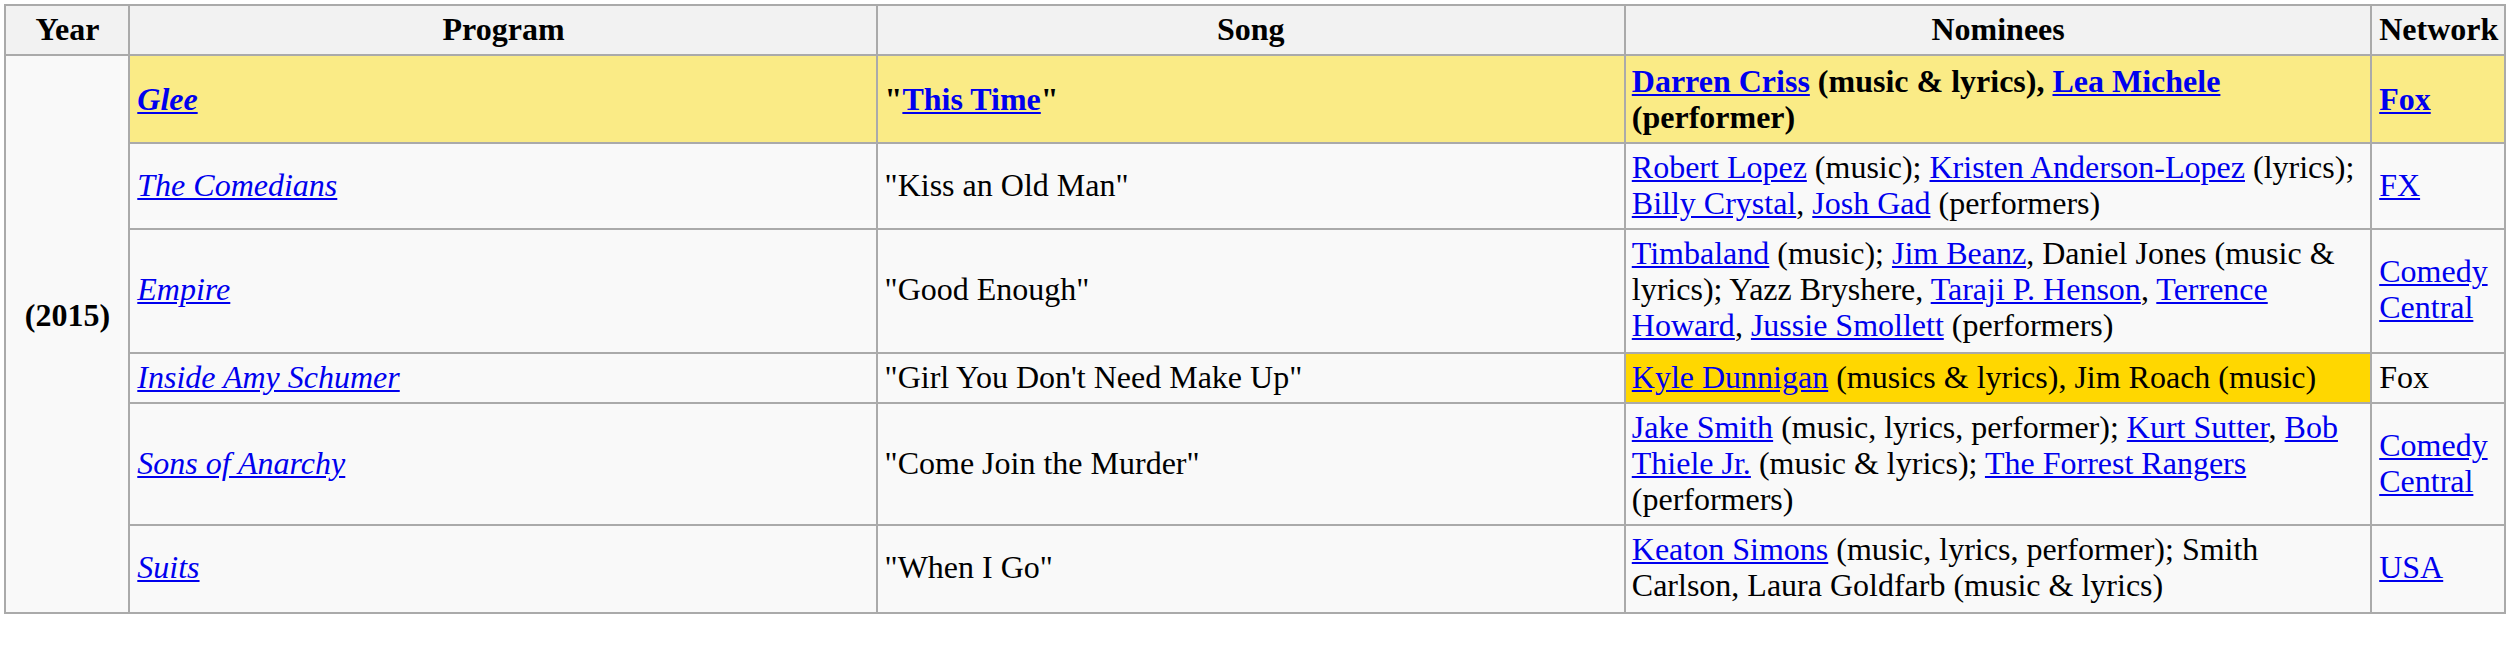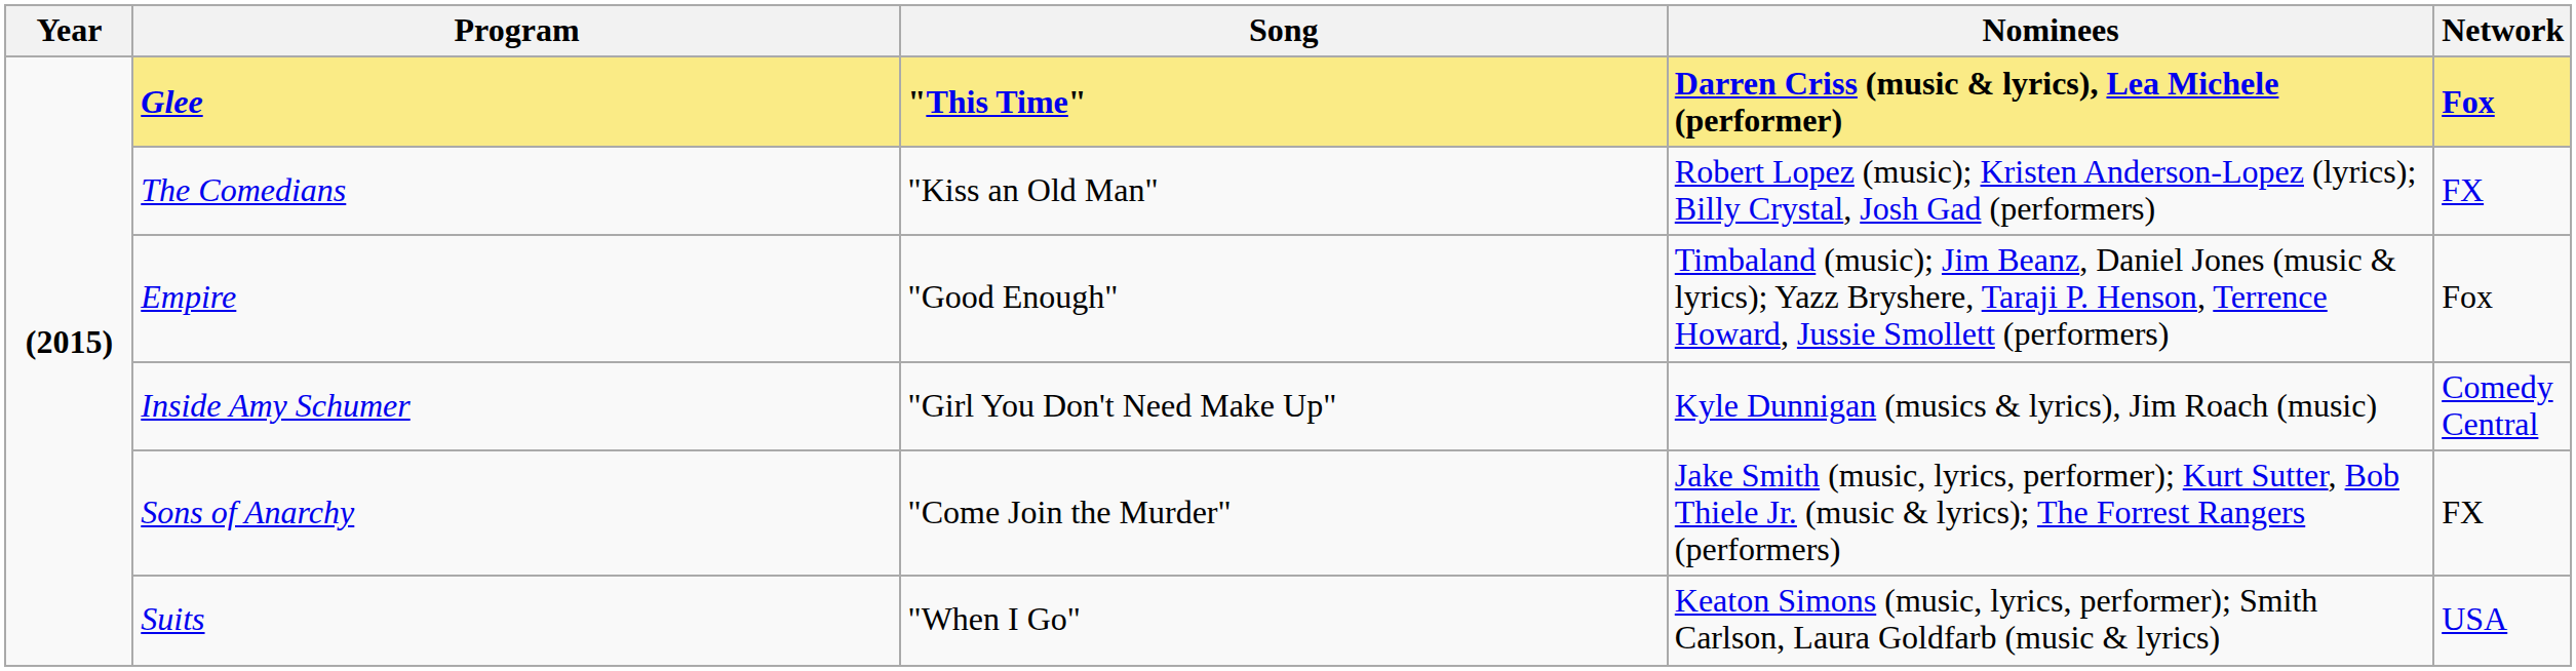 <table class="wikitable" style="width:99%;" cellpadding="5">
 <tr>
 <th width="5%">Year</th>
 <th width="30%">Program</th>
 <th width="30%">Song</th>
 <th width="30%">Nominees</th>
 <th width="5%">Network</th>
 </tr>
 <tr>
 <td rowspan=7 style="text-align:center"><strong>(2015)</strong><br> <br></td>
 </tr>
 <tr style="background:#FAEB86">
 <td><strong><em><a href='#'>Glee</a></em></strong></td>
 <td><strong>"<a href='#'>This Time</a>" </strong></td>
 <td><strong><a href='#'>Darren Criss</a> (music & lyrics), <a href='#'>Lea Michele</a> (performer)</strong></td>
 <td><strong><a href='#'>Fox</a></strong></td>
 </tr>
 <tr>
 <td><em><a href='#'>The Comedians</a></em></td>
 <td>"Kiss an Old Man"</td>
 <td><a href='#'>Robert Lopez</a> (music); <a href='#'>Kristen Anderson-Lopez</a> (lyrics); <a href='#'>Billy Crystal</a>, <a href='#'>Josh Gad</a> (performers)</td>
 <td><a href='#'>FX</a></td>
 </tr>
 <tr>
 <td><em><a href='#'>Empire</a></em></td>
 <td>"Good Enough"</td>
 <td><a href='#'>Timbaland</a> (music); <a href='#'>Jim Beanz</a>, Daniel Jones (music & lyrics); Yazz Bryshere, <a href='#'>Taraji P. Henson</a>, <a href='#'>Terrence Howard</a>, <a href='#'>Jussie Smollett</a> (performers)</td>
-<td><a href='#'>Comedy Central</a></td>
+<td>Fox</td>
 </tr>
 <tr>
 <td><em><a href='#'>Inside Amy Schumer</a></em></td>
 <td>"Girl You Don't Need Make Up"</td>
-<td style="background: gold;"><a href='#'>Kyle Dunnigan</a> (musics & lyrics), Jim Roach (music)</td>
-<td>Fox</td>
+<td><a href='#'>Kyle Dunnigan</a> (musics & lyrics), Jim Roach (music)</td>
+<td><a href='#'>Comedy Central</a></td>
 </tr>
 <tr>
 <td><em><a href='#'>Sons of Anarchy</a></em></td>
 <td>"Come Join the Murder"</td>
 <td><a href='#'>Jake Smith</a> (music, lyrics, performer); <a href='#'>Kurt Sutter</a>, <a href='#'>Bob Thiele Jr.</a> (music & lyrics); <a href='#'>The Forrest Rangers</a> (performers)</td>
-<td><a href='#'>Comedy Central</a></td>
+<td>FX</td>
 </tr>
 <tr>
 <td><em><a href='#'>Suits</a></em></td>
 <td>"When I Go"</td>
 <td><a href='#'>Keaton Simons</a> (music, lyrics, performer); Smith Carlson, Laura Goldfarb (music & lyrics)</td>
 <td><a href='#'>USA</a></td>
 </tr>
 <tr>
 </tr>
 </table>
